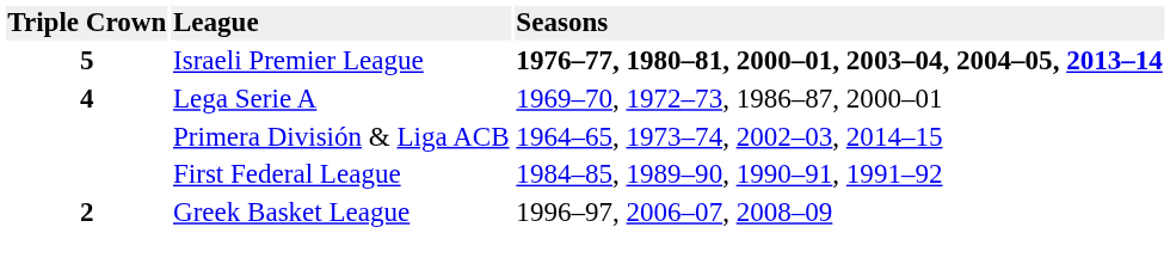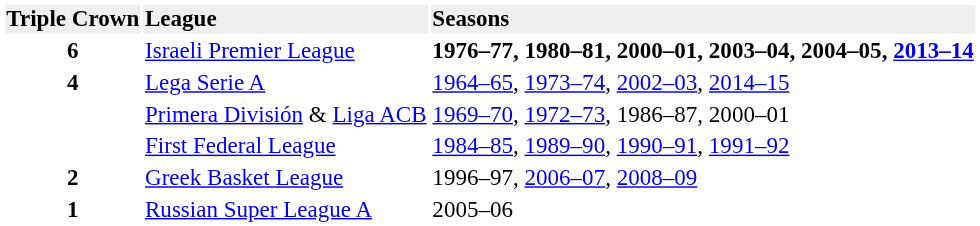 <table>
 <tr style=background:#efefef;font-weight:bold>
 <td>Triple Crown</td>
 <td>League</td>
 <td>Seasons</td>
 </tr>
 <tr>
-<td style=text-align:center;vertical-align:top><strong>5</strong></td>
+<td style=text-align:center;vertical-align:top><strong>6</strong></td>
 <td> <a href='#'>Israeli Premier League</a></td>
 <td><strong>1976–77, 1980–81, 2000–01, 2003–04, 2004–05, <a href='#'>2013–14</a></strong></td>
 </tr>
 <tr>
 <td Rowspan=3 style=text-align:center;vertical-align:top><strong>4</strong></td>
 <td> <a href='#'>Lega Serie A</a></td>
-<td><a href='#'>1969–70</a>, <a href='#'>1972–73</a>, 1986–87, 2000–01</td>
+<td><a href='#'>1964–65</a>, <a href='#'>1973–74</a>, <a href='#'>2002–03</a>, <a href='#'>2014–15</a></td>
 </tr>
 <tr>
 <td> <a href='#'>Primera División</a> & <a href='#'>Liga ACB</a></td>
-<td><a href='#'>1964–65</a>, <a href='#'>1973–74</a>, <a href='#'>2002–03</a>, <a href='#'>2014–15</a></td>
+<td><a href='#'>1969–70</a>, <a href='#'>1972–73</a>, 1986–87, 2000–01</td>
 </tr>
 <tr>
 <td> <a href='#'>First Federal League</a></td>
 <td><a href='#'>1984–85</a>, <a href='#'>1989–90</a>, <a href='#'>1990–91</a>, <a href='#'>1991–92</a></td>
 </tr>
 <tr>
 <td style=text-align:center;vertical-align:top><strong>2</strong></td>
 <td> <a href='#'>Greek Basket League</a></td>
 <td>1996–97, <a href='#'>2006–07</a>, <a href='#'>2008–09</a></td>
 </tr>
 <tr>
+<td style=text-align:center;vertical-align:top><strong>1</strong></td>
+<td> <a href='#'>Russian Super League A</a></td>
+<td>2005–06</td>
+</tr>
+<tr>
 </tr>
 </table>
